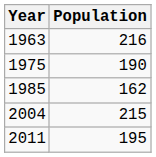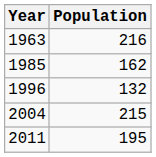 <table class="wikitable" style="line-height:1.1em;">
 <tr>
 <th>Year</th>
 <th>Population</th>
 </tr>
 <tr align="right">
 <td>1963</td>
 <td>216</td>
 </tr>
 <tr align="right">
-<td>1975</td>
-<td>190</td>
+<td>1985</td>
+<td>162</td>
 </tr>
 <tr align="right">
-<td>1985</td>
-<td>162</td>
+<td>1996</td>
+<td>132</td>
 </tr>
 <tr align="right">
 <td>2004</td>
 <td>215</td>
 </tr>
 <tr align="right">
 <td>2011</td>
 <td>195</td>
 </tr>
 </table>
